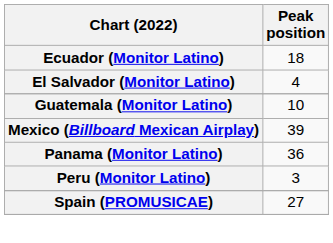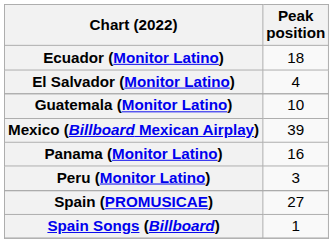 <table class="wikitable sortable plainrowheaders" style="text-align:center">
 <tr>
 <th scope="col">Chart (2022)</th>
 <th scope="col">Peak<br>position</th>
 </tr>
 <tr>
 <th scope="row">Ecuador (<a href='#'>Monitor Latino</a>)</th>
 <td>18</td>
 </tr>
 <tr>
 <th scope="row">El Salvador (<a href='#'>Monitor Latino</a>)</th>
 <td>4</td>
 </tr>
 <tr>
 </tr>
 <tr>
 <th scope="row">Guatemala (<a href='#'>Monitor Latino</a>)</th>
 <td>10</td>
 </tr>
 <tr>
 <th scope="row">Mexico (<a href='#'><em>Billboard</em> Mexican Airplay</a>)</th>
 <td>39</td>
 </tr>
 <tr>
 <th scope="row">Panama (<a href='#'>Monitor Latino</a>)</th>
-<td>36</td>
+<td>16</td>
 </tr>
 <tr>
 <th scope="row">Peru (<a href='#'>Monitor Latino</a>)</th>
 <td>3</td>
 </tr>
 <tr>
 </tr>
 <tr>
 <th scope="row">Spain (<a href='#'>PROMUSICAE</a>)</th>
 <td>27</td>
 </tr>
 <tr>
+<th scope="row"><a href='#'>Spain Songs</a> (<em><a href='#'>Billboard</a></em>)</th>
+<td>1</td>
+</tr>
+<tr>
 </tr>
 </table>
